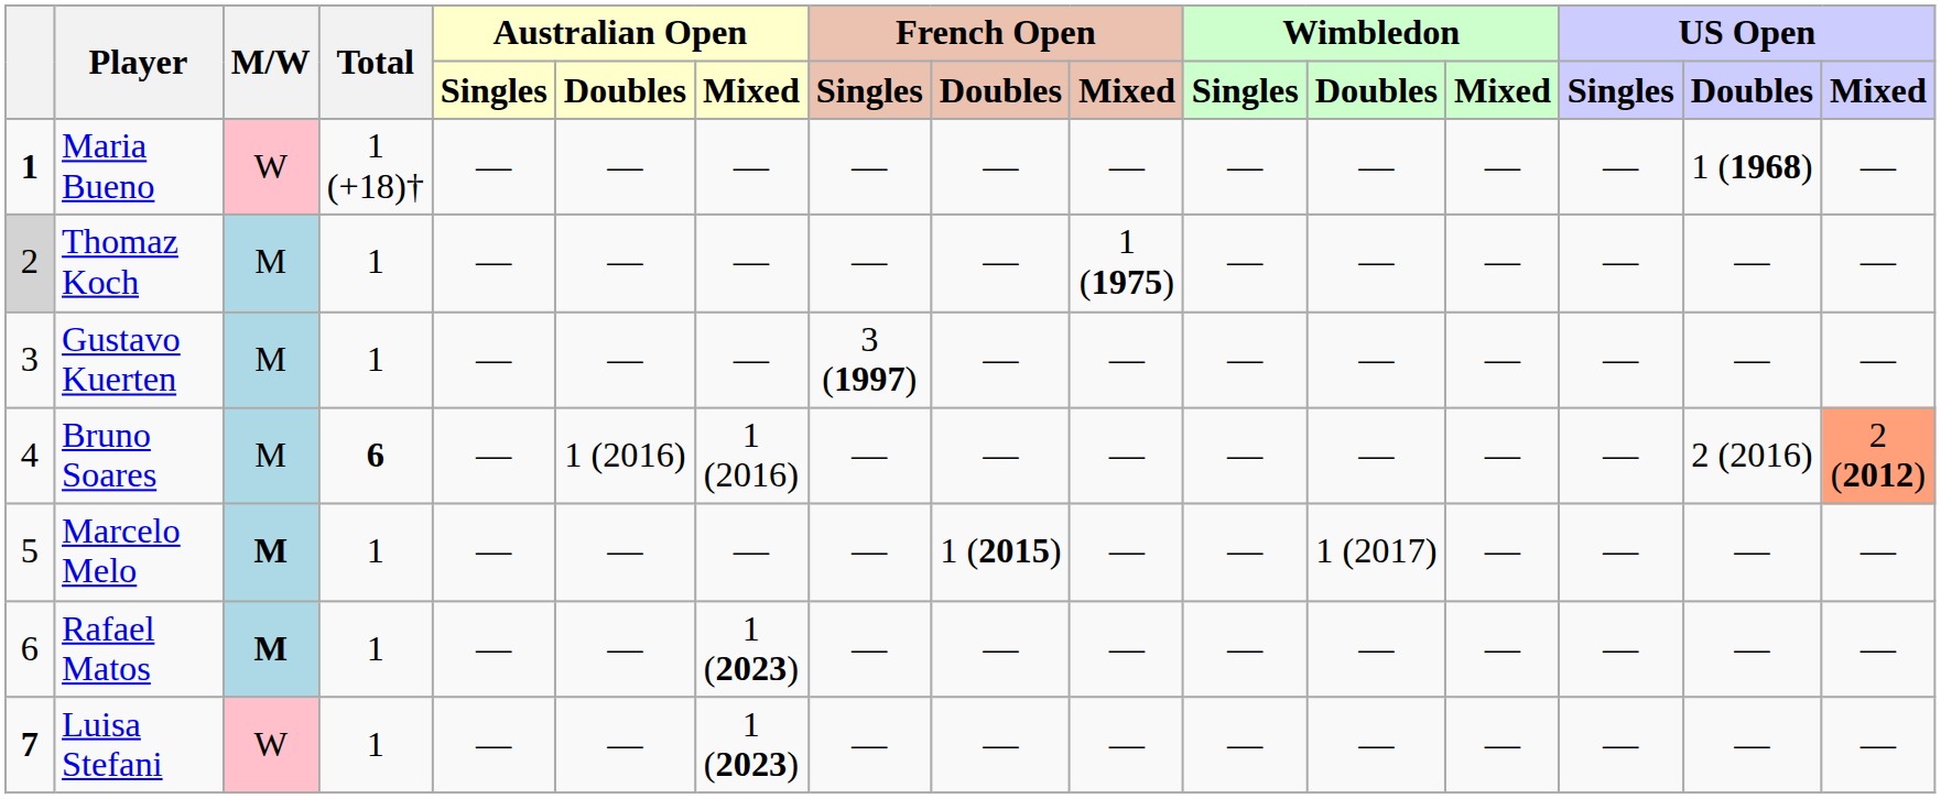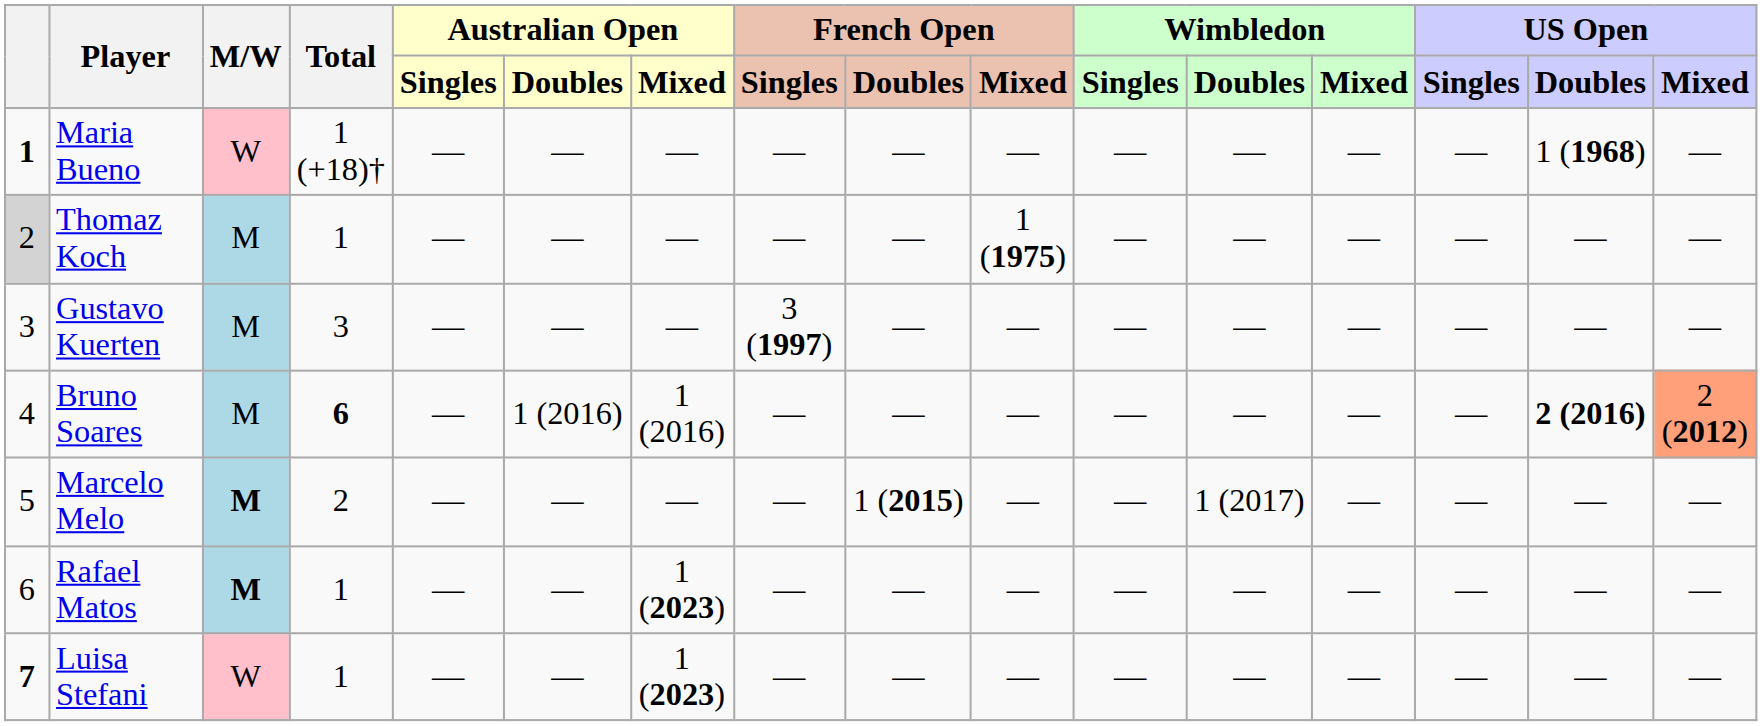 <table class="wikitable mw-datatable sortable" style="text-align:center;">
 <tr>
 <th data-sort-type="number" width="5%" rowspan="2"></th>
 <th width="15%" rowspan="2">Player</th>
 <th width="5%"  rowspan="2">M/W</th>
 <th rowspan="2">Total</th>
 <th colspan="3" style="background:#ffc;">Australian Open</th>
 <th colspan="3" style="background:#ebc2af;">French Open</th>
 <th colspan="3" style="background:#cfc;">Wimbledon</th>
 <th colspan="3" style="background:#ccf;">US Open</th>
 </tr>
 <tr>
 <th style="background:#ffc; width:60px;">Singles</th>
 <th style="background:#ffc; width:60px;">Doubles</th>
 <th style="background:#ffc; width:60px;">Mixed</th>
 <th style="background:#ebc2af; width:60px;">Singles</th>
 <th style="background:#ebc2af; width:60px;">Doubles</th>
 <th style="background:#ebc2af; width:60px;">Mixed</th>
 <th style="background:#cfc; width:60px;">Singles</th>
 <th style="background:#cfc; width:60px;">Doubles</th>
 <th style="background:#cfc; width:60px;">Mixed</th>
 <th style="background:#ccf; width:60px;">Singles</th>
 <th style="background:#ccf; width:60px;">Doubles</th>
 <th style="background:#ccf; width:60px;">Mixed</th>
 </tr>
 <tr>
 <td><strong>1</strong></td>
 <td style="text-align:left"><a href='#'>Maria Bueno</a></td>
 <td style="background:pink;">W</td>
 <td>1 (+18)†</td>
 <td>—</td>
 <td>—</td>
 <td>—</td>
 <td>—</td>
 <td>—</td>
 <td>—</td>
 <td>—</td>
 <td>—</td>
 <td>—</td>
 <td>—</td>
 <td>1 (<strong>1968</strong>)</td>
 <td>—</td>
 </tr>
 <tr>
 <td style="background: lightgrey;">2</td>
 <td style="text-align:left"><a href='#'>Thomaz Koch</a></td>
 <td style="background:lightblue;">M</td>
 <td>1</td>
 <td>—</td>
 <td>—</td>
 <td>—</td>
 <td>—</td>
 <td>—</td>
 <td>1 (<strong>1975</strong>)</td>
 <td>—</td>
 <td>—</td>
 <td>—</td>
 <td>—</td>
 <td>—</td>
 <td>—</td>
 </tr>
 <tr>
 <td>3</td>
 <td style="text-align:left"><a href='#'>Gustavo Kuerten</a></td>
 <td style="background:lightblue;">M</td>
-<td>1</td>
+<td>3</td>
 <td>—</td>
 <td>—</td>
 <td>—</td>
 <td>3 (<strong>1997</strong>)</td>
 <td>—</td>
 <td>—</td>
 <td>—</td>
 <td>—</td>
 <td>—</td>
 <td>—</td>
 <td>—</td>
 <td>—</td>
 </tr>
 <tr>
 <td>4</td>
 <td style="text-align:left"><a href='#'>Bruno Soares</a></td>
 <td style="background:lightblue;">M</td>
 <td><strong>6</strong></td>
 <td>—</td>
 <td>1 (2016)</td>
 <td>1 (2016)</td>
 <td>—</td>
 <td>—</td>
 <td>—</td>
 <td>—</td>
 <td>—</td>
 <td>—</td>
 <td>—</td>
-<td>2 (2016)</td>
+<td><strong>2 (2016)</strong></td>
 <td style="background: lightsalmon;">2 (<strong>2012</strong>)</td>
 </tr>
 <tr>
 <td>5</td>
 <td style="text-align:left"><a href='#'>Marcelo Melo</a></td>
 <td style="background:lightblue;"><strong>M</strong></td>
-<td>1</td>
+<td>2</td>
 <td>—</td>
 <td>—</td>
 <td>—</td>
 <td>—</td>
 <td>1 (<strong>2015</strong>)</td>
 <td>—</td>
 <td>—</td>
 <td>1 (2017)</td>
 <td>—</td>
 <td>—</td>
 <td>—</td>
 <td>—</td>
 </tr>
 <tr>
 <td>6</td>
 <td style="text-align:left"><a href='#'>Rafael Matos</a></td>
 <td style="background:lightblue;"><strong>M</strong></td>
 <td>1</td>
 <td>—</td>
 <td>—</td>
 <td>1 (<strong>2023</strong>)</td>
 <td>—</td>
 <td>—</td>
 <td>—</td>
 <td>—</td>
 <td>—</td>
 <td>—</td>
 <td>—</td>
 <td>—</td>
 <td>—</td>
 </tr>
 <tr>
 <td><strong>7</strong></td>
 <td style="text-align:left"><a href='#'>Luisa Stefani</a></td>
 <td style="background:pink;">W</td>
 <td>1</td>
 <td>—</td>
 <td>—</td>
 <td>1 (<strong>2023</strong>)</td>
 <td>—</td>
 <td>—</td>
 <td>—</td>
 <td>—</td>
 <td>—</td>
 <td>—</td>
 <td>—</td>
 <td>—</td>
 <td>—</td>
 </tr>
 </table>
